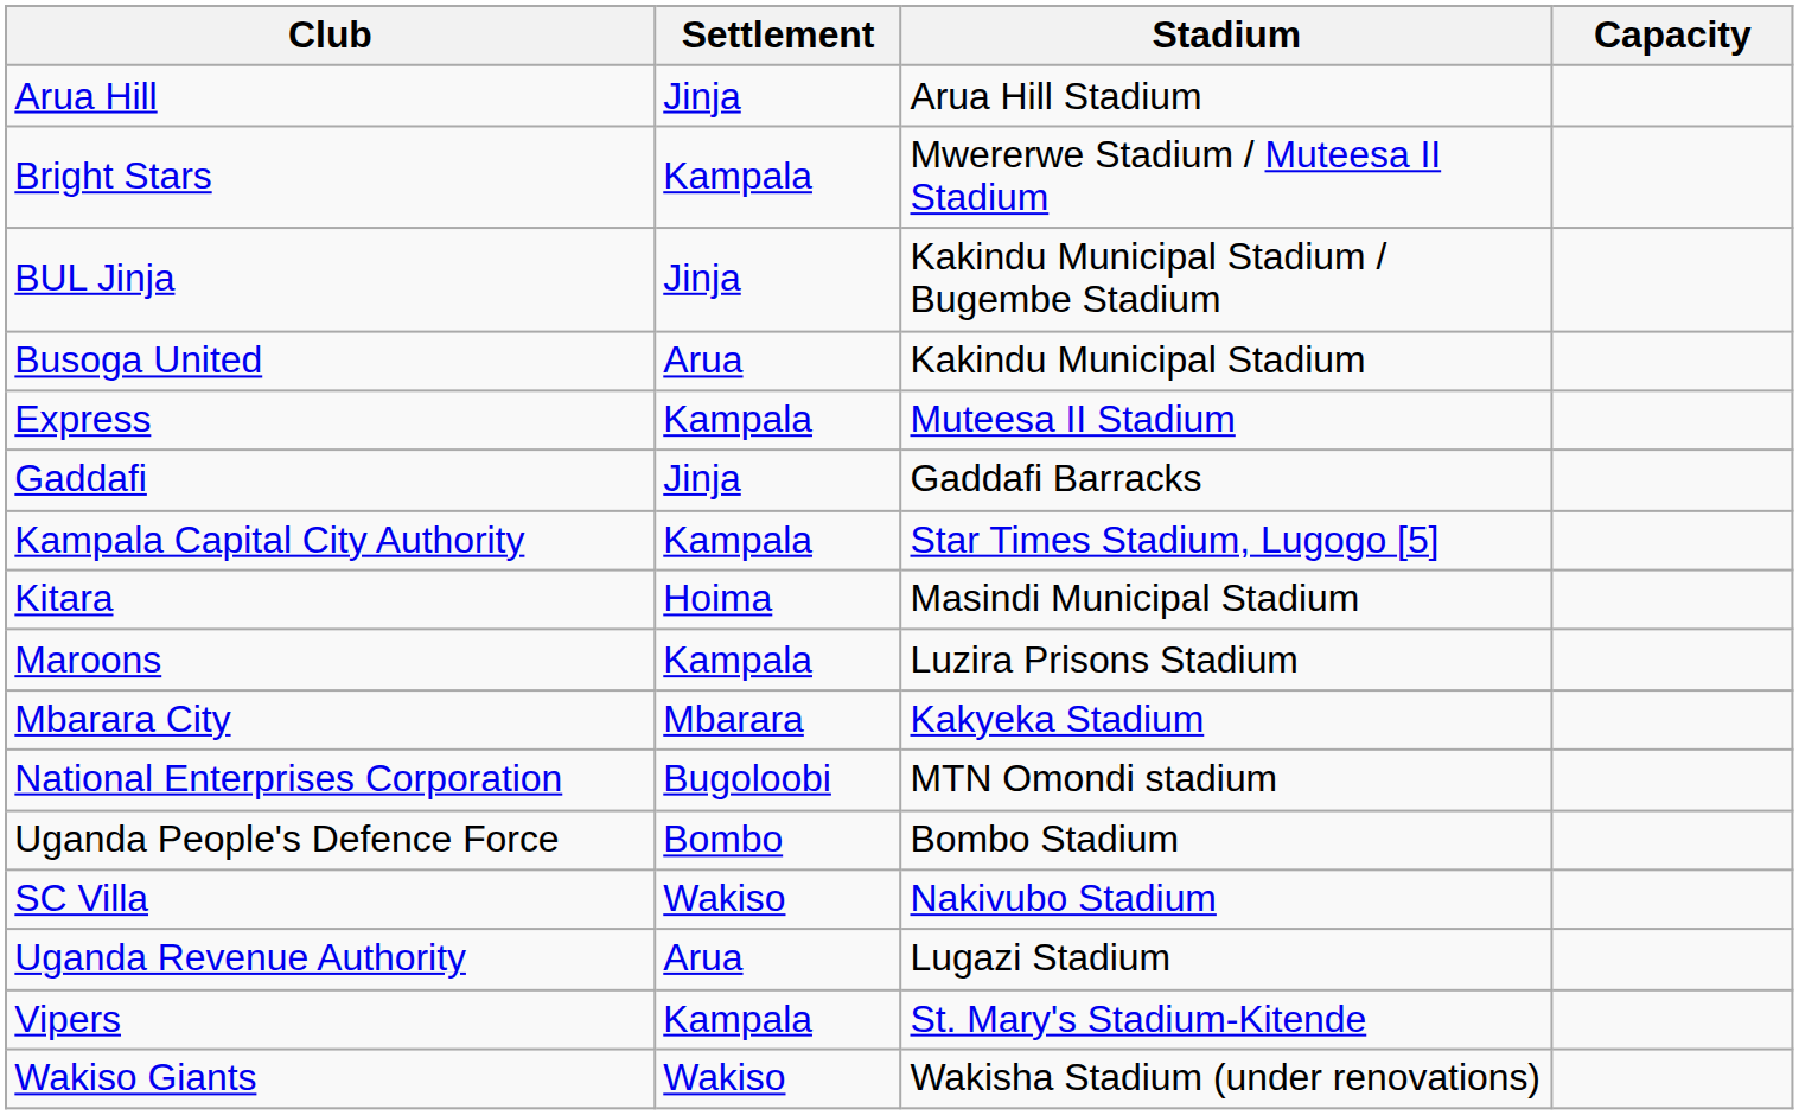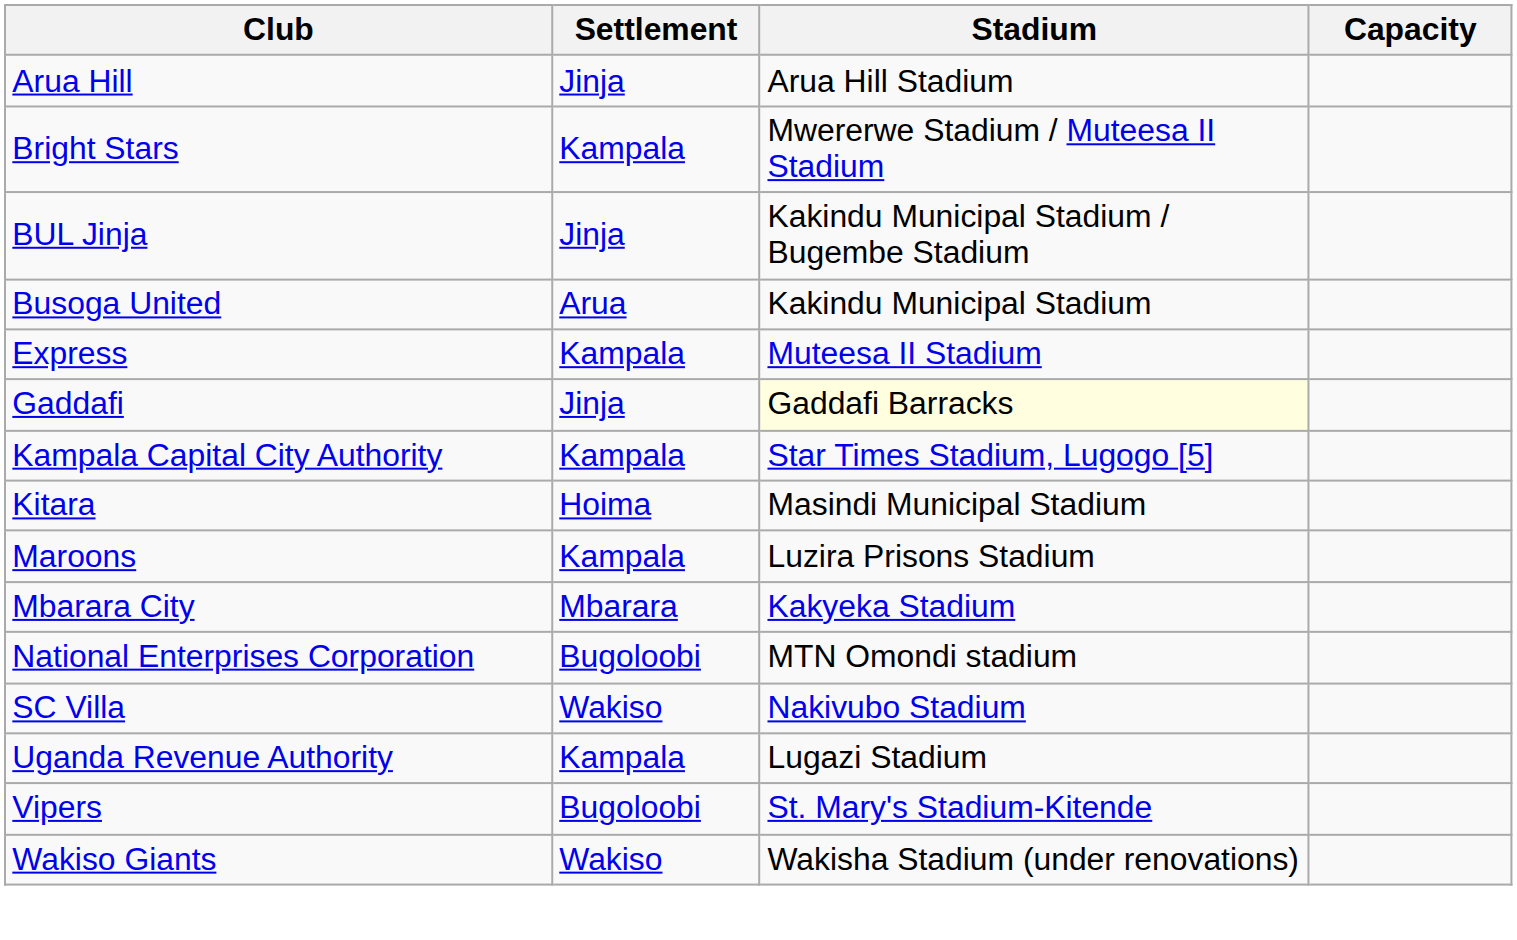 <table class="wikitable sortable" style="width:60%; font-size:100%">
 <tr>
 <th width="300px">Club</th>
 <th width="100px">Settlement</th>
 <th width="300px">Stadium</th>
 <th width="100px">Capacity</th>
 </tr>
 <tr>
 <td><a href='#'>Arua Hill</a></td>
 <td><a href='#'>Jinja</a></td>
 <td>Arua Hill Stadium</td>
 <td></td>
 </tr>
 <tr>
 <td><a href='#'>Bright Stars</a></td>
 <td><a href='#'>Kampala</a></td>
 <td>Mwererwe Stadium / <a href='#'>Muteesa II Stadium</a></td>
 <td></td>
 </tr>
 <tr>
 <td><a href='#'>BUL Jinja</a></td>
 <td><a href='#'>Jinja</a></td>
 <td>Kakindu Municipal Stadium / Bugembe Stadium</td>
 <td></td>
 </tr>
 <tr>
 <td><a href='#'>Busoga United</a></td>
 <td><a href='#'>Arua</a></td>
 <td>Kakindu Municipal Stadium</td>
 <td></td>
 </tr>
 <tr>
 <td><a href='#'>Express</a></td>
 <td><a href='#'>Kampala</a></td>
 <td><a href='#'>Muteesa II Stadium</a></td>
 <td></td>
 </tr>
 <tr>
 <td><a href='#'>Gaddafi</a></td>
 <td><a href='#'>Jinja</a></td>
-<td>Gaddafi Barracks</td>
+<td style="background: lightyellow;">Gaddafi Barracks</td>
 <td></td>
 </tr>
 <tr>
 <td><a href='#'>Kampala Capital City Authority</a></td>
 <td><a href='#'>Kampala</a></td>
 <td><a href='#'>Star Times Stadium, Lugogo </a><a href='#'><span>[5]</span></a></td>
 <td></td>
 </tr>
 <tr>
 <td><a href='#'>Kitara</a></td>
 <td><a href='#'>Hoima</a></td>
 <td>Masindi Municipal Stadium</td>
 <td></td>
 </tr>
 <tr>
 <td><a href='#'>Maroons</a></td>
 <td><a href='#'>Kampala</a></td>
 <td>Luzira Prisons Stadium</td>
 <td></td>
 </tr>
 <tr>
 <td><a href='#'>Mbarara City</a></td>
 <td><a href='#'>Mbarara</a></td>
 <td><a href='#'>Kakyeka Stadium</a></td>
 <td></td>
 </tr>
 <tr>
 <td><a href='#'>National Enterprises Corporation</a></td>
 <td><a href='#'>Bugoloobi</a></td>
 <td>MTN Omondi stadium</td>
 <td></td>
 </tr>
 <tr>
-<td>Uganda People's Defence Force</td>
-<td><a href='#'>Bombo</a></td>
-<td>Bombo Stadium</td>
-<td></td>
-</tr>
-<tr>
 <td><a href='#'>SC Villa</a></td>
 <td><a href='#'>Wakiso</a></td>
 <td><a href='#'>Nakivubo Stadium</a></td>
 <td></td>
 </tr>
 <tr>
 <td><a href='#'>Uganda Revenue Authority</a></td>
-<td><a href='#'>Arua</a></td>
+<td><a href='#'>Kampala</a></td>
 <td>Lugazi Stadium</td>
 <td></td>
 </tr>
 <tr>
 <td><a href='#'>Vipers</a></td>
-<td><a href='#'>Kampala</a></td>
+<td><a href='#'>Bugoloobi</a></td>
 <td><a href='#'>St. Mary's Stadium-Kitende</a></td>
 <td></td>
 </tr>
 <tr>
 <td><a href='#'>Wakiso Giants</a></td>
 <td><a href='#'>Wakiso</a></td>
 <td>Wakisha Stadium (under renovations)<br></td>
 <td></td>
 </tr>
 </table>
